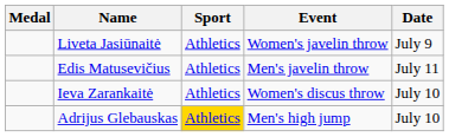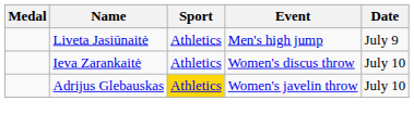 <table class="wikitable sortable" style="font-size: 95%;">
 <tr>
 <th>Medal</th>
 <th>Name</th>
 <th>Sport</th>
 <th>Event</th>
 <th>Date</th>
 </tr>
 <tr>
 <td></td>
 <td><a href='#'>Liveta Jasiūnaitė</a></td>
 <td><a href='#'>Athletics</a></td>
-<td><a href='#'>Women's javelin throw</a></td>
+<td><a href='#'>Men's high jump</a></td>
 <td>July 9</td>
-</tr>
-<tr>
-<td></td>
-<td><a href='#'>Edis Matusevičius</a></td>
-<td><a href='#'>Athletics</a></td>
-<td><a href='#'>Men's javelin throw</a></td>
-<td>July 11</td>
 </tr>
 <tr>
 <td></td>
 <td><a href='#'>Ieva Zarankaitė</a></td>
 <td><a href='#'>Athletics</a></td>
 <td><a href='#'>Women's discus throw</a></td>
 <td>July 10</td>
 </tr>
 <tr>
 <td></td>
 <td><a href='#'>Adrijus Glebauskas</a></td>
 <td style="background: gold;"><a href='#'>Athletics</a></td>
-<td><a href='#'>Men's high jump</a></td>
+<td><a href='#'>Women's javelin throw</a></td>
 <td>July 10</td>
 </tr>
 </table>
